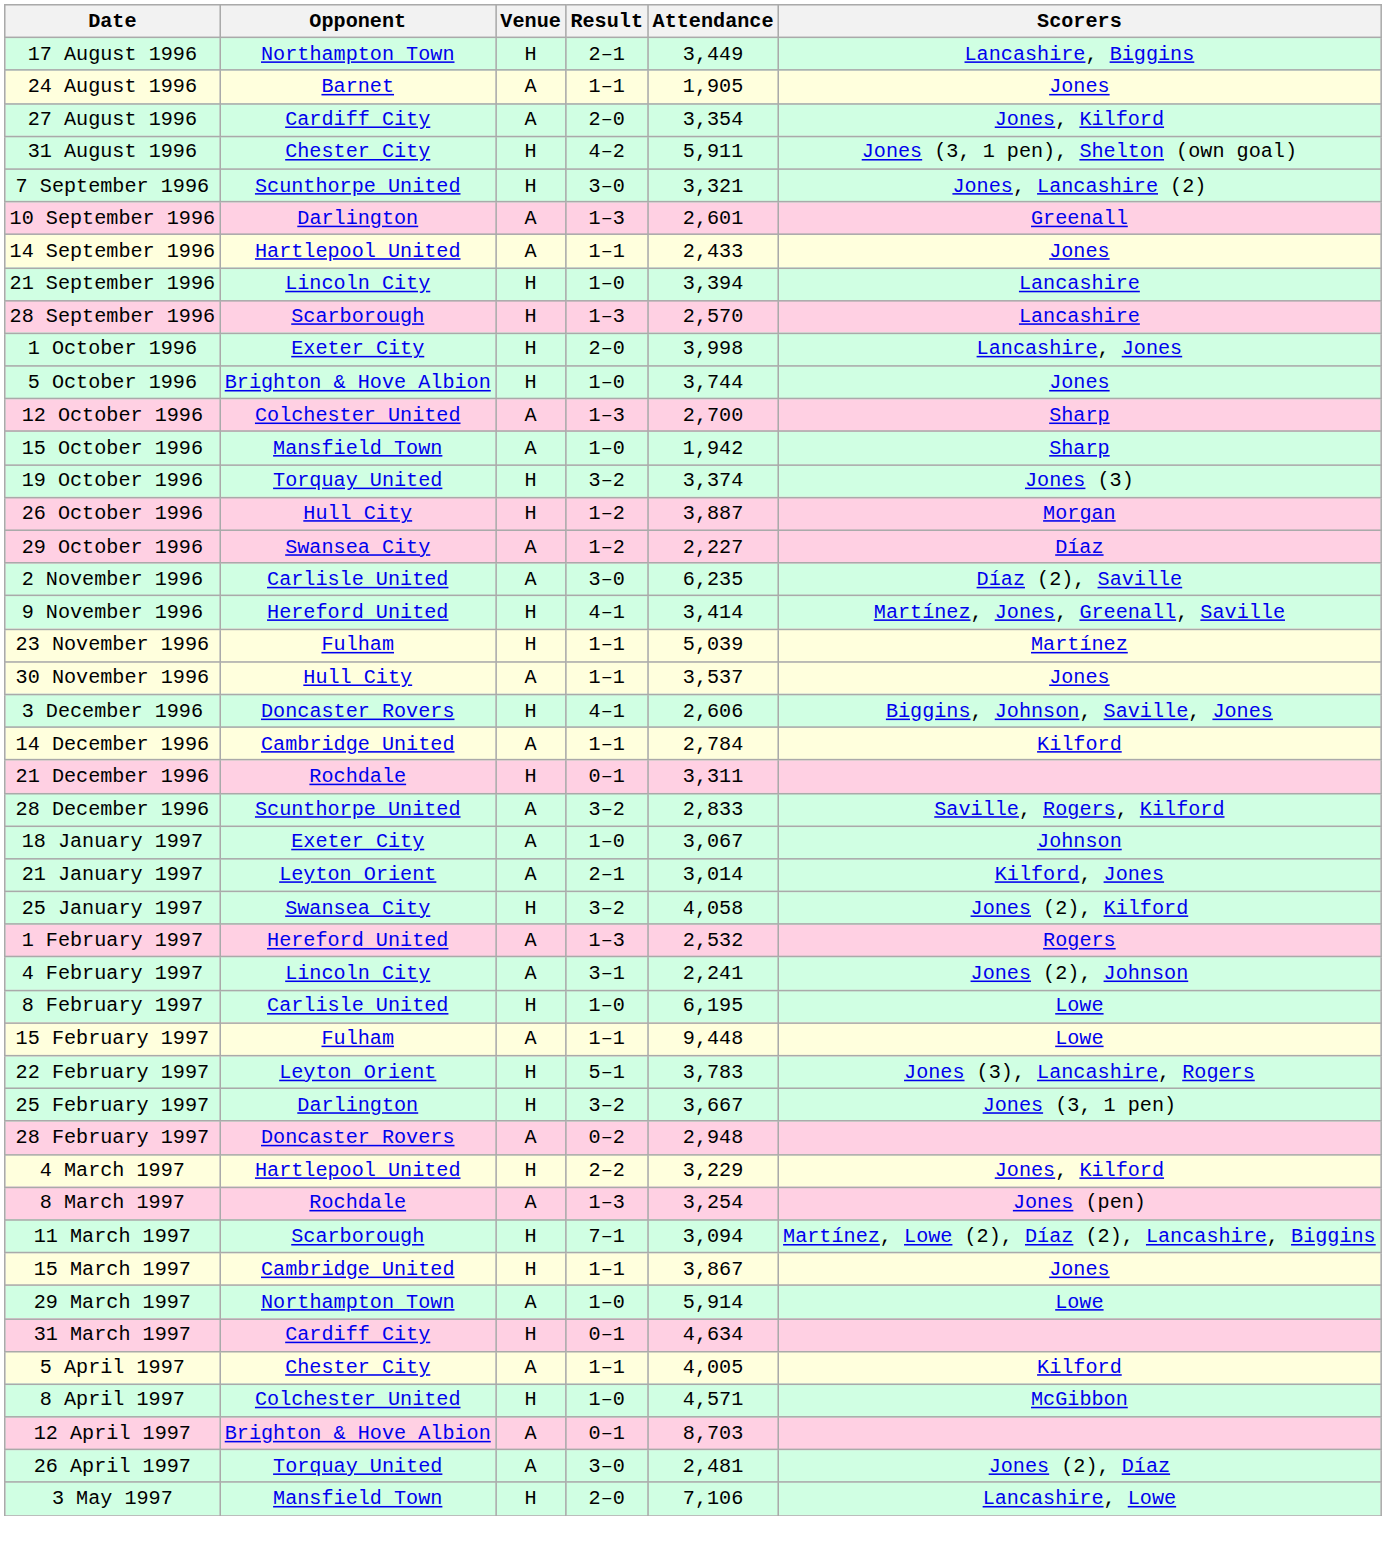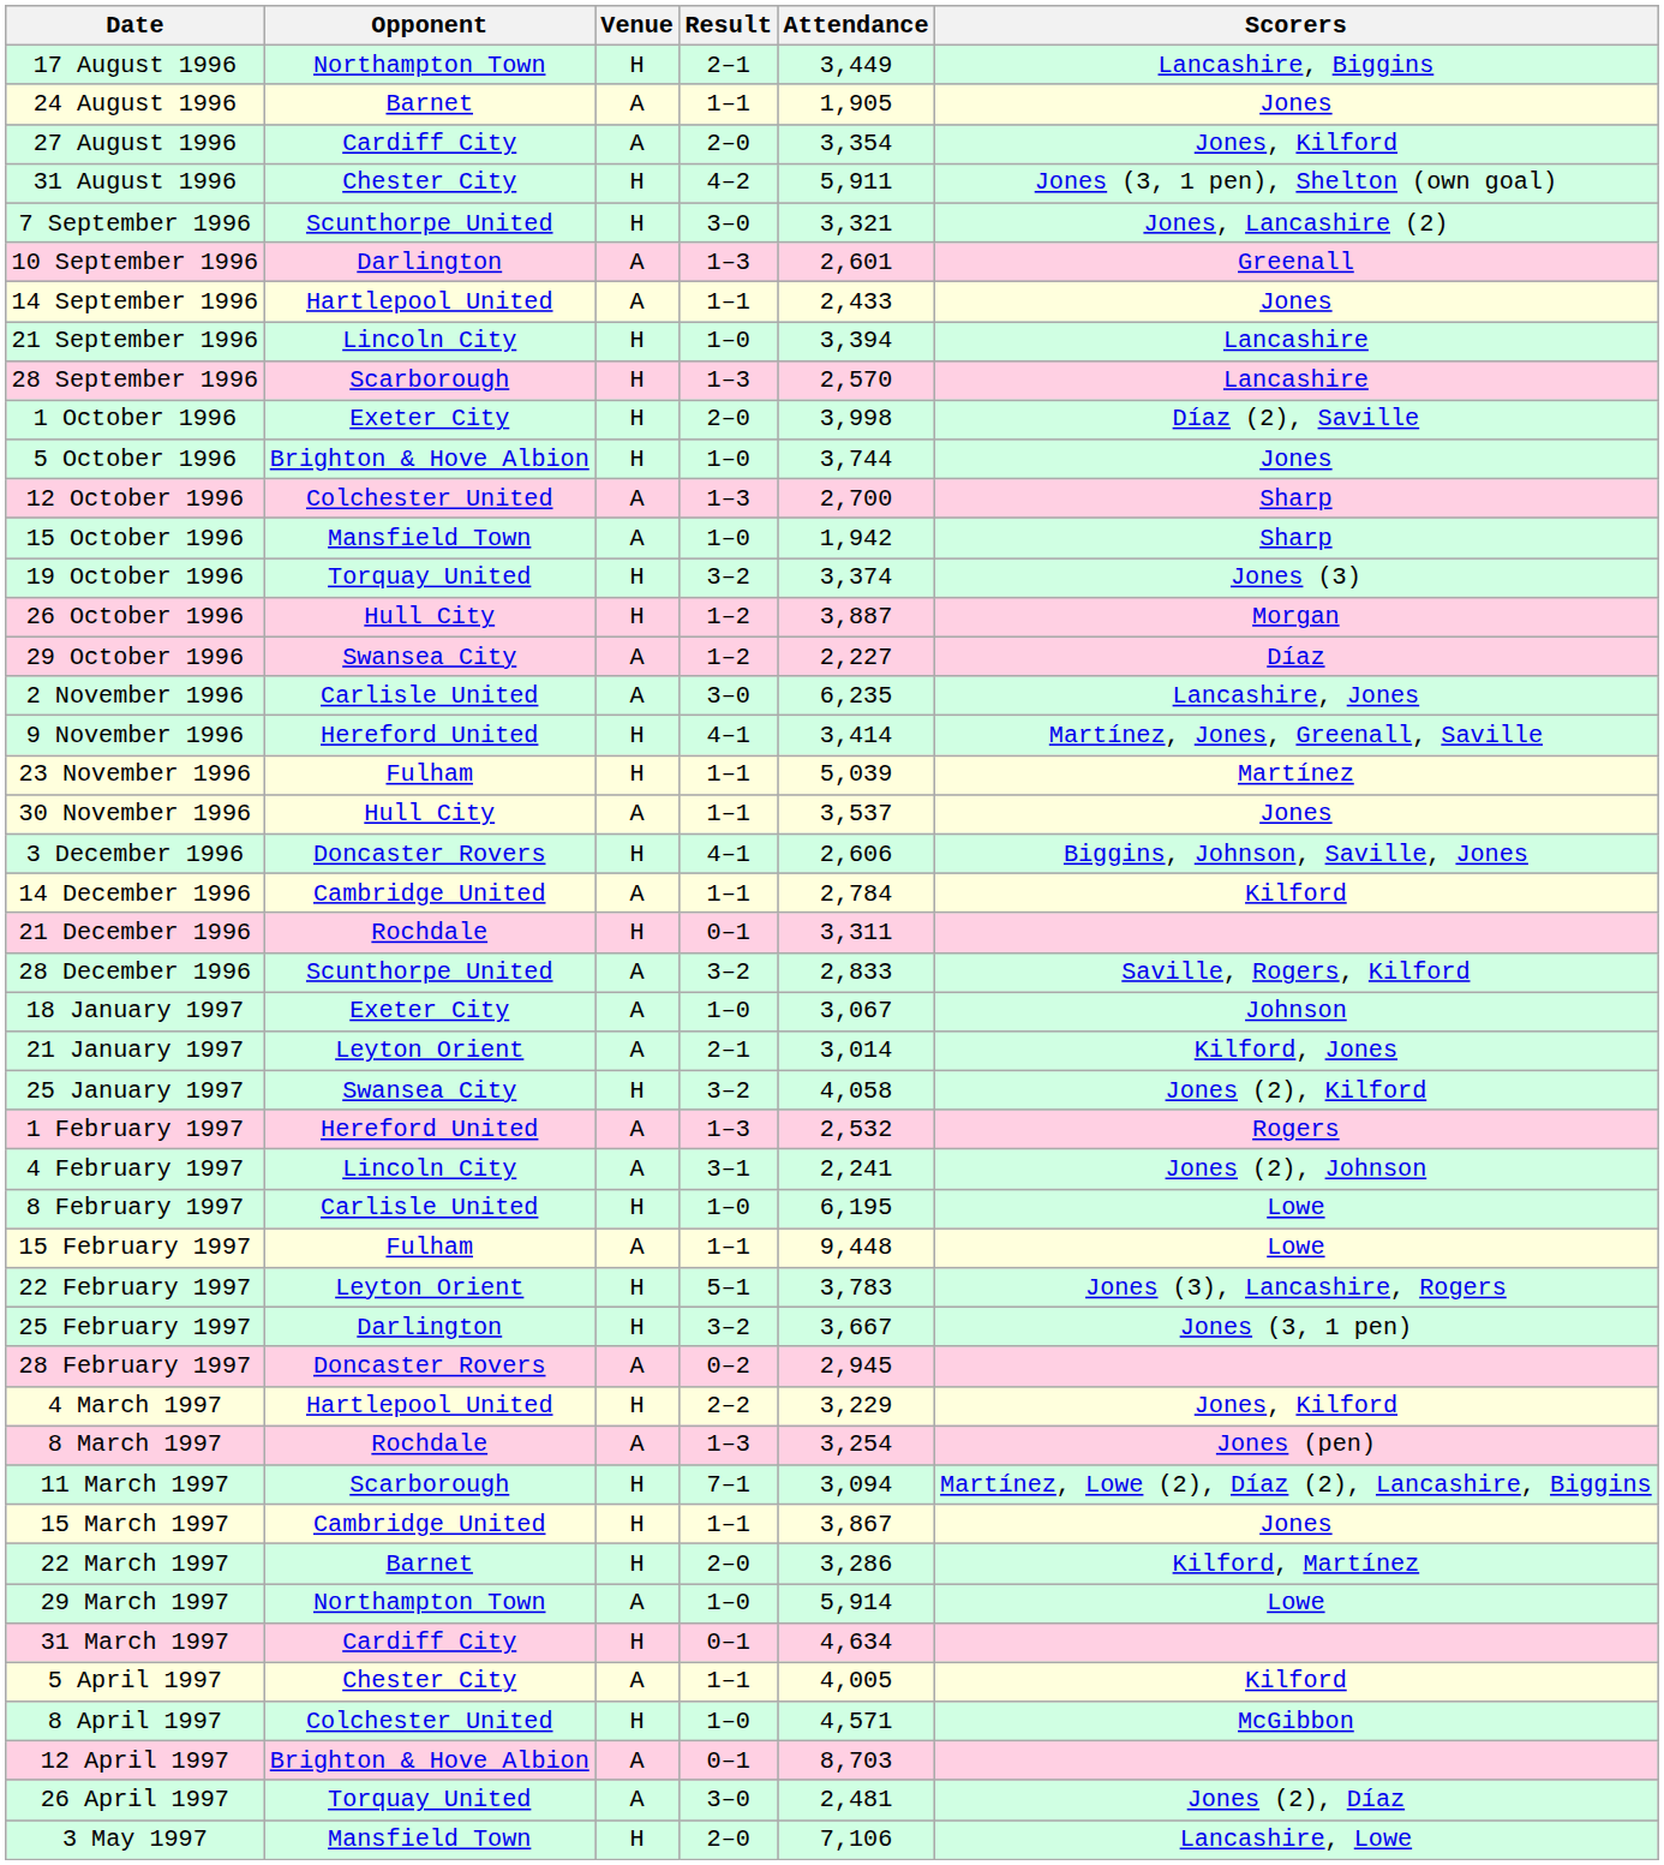 <table class="wikitable sortable" style="font-size:100%; text-align:center">
 <tr>
 <th>Date</th>
 <th>Opponent</th>
 <th>Venue</th>
 <th>Result</th>
 <th>Attendance</th>
 <th>Scorers</th>
 </tr>
 <tr style="background-color: #d0ffe3;">
 <td>17 August 1996</td>
 <td><a href='#'>Northampton Town</a></td>
 <td>H</td>
 <td>2–1</td>
 <td>3,449</td>
 <td><a href='#'>Lancashire</a>, <a href='#'>Biggins</a></td>
 </tr>
 <tr style="background-color: #ffffdd;">
 <td>24 August 1996</td>
 <td><a href='#'>Barnet</a></td>
 <td>A</td>
 <td>1–1</td>
 <td>1,905</td>
 <td><a href='#'>Jones</a></td>
 </tr>
 <tr style="background-color: #d0ffe3;">
 <td>27 August 1996</td>
 <td><a href='#'>Cardiff City</a></td>
 <td>A</td>
 <td>2–0</td>
 <td>3,354</td>
 <td><a href='#'>Jones</a>, <a href='#'>Kilford</a></td>
 </tr>
 <tr style="background-color: #d0ffe3;">
 <td>31 August 1996</td>
 <td><a href='#'>Chester City</a></td>
 <td>H</td>
 <td>4–2</td>
 <td>5,911</td>
 <td><a href='#'>Jones</a> (3, 1 pen), <a href='#'>Shelton</a> (own goal)</td>
 </tr>
 <tr style="background-color: #d0ffe3;">
 <td>7 September 1996</td>
 <td><a href='#'>Scunthorpe United</a></td>
 <td>H</td>
 <td>3–0</td>
 <td>3,321</td>
 <td><a href='#'>Jones</a>, <a href='#'>Lancashire</a> (2)</td>
 </tr>
 <tr style="background-color: #ffd0e3;">
 <td>10 September 1996</td>
 <td><a href='#'>Darlington</a></td>
 <td>A</td>
 <td>1–3</td>
 <td>2,601</td>
 <td><a href='#'>Greenall</a></td>
 </tr>
 <tr style="background-color: #ffffdd;">
 <td>14 September 1996</td>
 <td><a href='#'>Hartlepool United</a></td>
 <td>A</td>
 <td>1–1</td>
 <td>2,433</td>
 <td><a href='#'>Jones</a></td>
 </tr>
 <tr style="background-color: #d0ffe3;">
 <td>21 September 1996</td>
 <td><a href='#'>Lincoln City</a></td>
 <td>H</td>
 <td>1–0</td>
 <td>3,394</td>
 <td><a href='#'>Lancashire</a></td>
 </tr>
 <tr style="background-color: #ffd0e3;">
 <td>28 September 1996</td>
 <td><a href='#'>Scarborough</a></td>
 <td>H</td>
 <td>1–3</td>
 <td>2,570</td>
 <td><a href='#'>Lancashire</a></td>
 </tr>
 <tr style="background-color: #d0ffe3;">
 <td>1 October 1996</td>
 <td><a href='#'>Exeter City</a></td>
 <td>H</td>
 <td>2–0</td>
 <td>3,998</td>
-<td><a href='#'>Lancashire</a>, <a href='#'>Jones</a></td>
+<td><a href='#'>Díaz</a> (2), <a href='#'>Saville</a></td>
 </tr>
 <tr style="background-color: #d0ffe3;">
 <td>5 October 1996</td>
 <td><a href='#'>Brighton & Hove Albion</a></td>
 <td>H</td>
 <td>1–0</td>
 <td>3,744</td>
 <td><a href='#'>Jones</a></td>
 </tr>
 <tr style="background-color: #ffd0e3;">
 <td>12 October 1996</td>
 <td><a href='#'>Colchester United</a></td>
 <td>A</td>
 <td>1–3</td>
 <td>2,700</td>
 <td><a href='#'>Sharp</a></td>
 </tr>
 <tr style="background-color: #d0ffe3;">
 <td>15 October 1996</td>
 <td><a href='#'>Mansfield Town</a></td>
 <td>A</td>
 <td>1–0</td>
 <td>1,942</td>
 <td><a href='#'>Sharp</a></td>
 </tr>
 <tr style="background-color: #d0ffe3;">
 <td>19 October 1996</td>
 <td><a href='#'>Torquay United</a></td>
 <td>H</td>
 <td>3–2</td>
 <td>3,374</td>
 <td><a href='#'>Jones</a> (3)</td>
 </tr>
 <tr style="background-color: #ffd0e3;">
 <td>26 October 1996</td>
 <td><a href='#'>Hull City</a></td>
 <td>H</td>
 <td>1–2</td>
 <td>3,887</td>
 <td><a href='#'>Morgan</a></td>
 </tr>
 <tr style="background-color: #ffd0e3;">
 <td>29 October 1996</td>
 <td><a href='#'>Swansea City</a></td>
 <td>A</td>
 <td>1–2</td>
 <td>2,227</td>
 <td><a href='#'>Díaz</a></td>
 </tr>
 <tr style="background-color: #d0ffe3;">
 <td>2 November 1996</td>
 <td><a href='#'>Carlisle United</a></td>
 <td>A</td>
 <td>3–0</td>
 <td>6,235</td>
-<td><a href='#'>Díaz</a> (2), <a href='#'>Saville</a></td>
+<td><a href='#'>Lancashire</a>, <a href='#'>Jones</a></td>
 </tr>
 <tr style="background-color: #d0ffe3;">
 <td>9 November 1996</td>
 <td><a href='#'>Hereford United</a></td>
 <td>H</td>
 <td>4–1</td>
 <td>3,414</td>
 <td><a href='#'>Martínez</a>, <a href='#'>Jones</a>, <a href='#'>Greenall</a>, <a href='#'>Saville</a></td>
 </tr>
 <tr style="background-color: #ffffdd;">
 <td>23 November 1996</td>
 <td><a href='#'>Fulham</a></td>
 <td>H</td>
 <td>1–1</td>
 <td>5,039</td>
 <td><a href='#'>Martínez</a></td>
 </tr>
 <tr style="background-color: #ffffdd;">
 <td>30 November 1996</td>
 <td><a href='#'>Hull City</a></td>
 <td>A</td>
 <td>1–1</td>
 <td>3,537</td>
 <td><a href='#'>Jones</a></td>
 </tr>
 <tr style="background-color: #d0ffe3;">
 <td>3 December 1996</td>
 <td><a href='#'>Doncaster Rovers</a></td>
 <td>H</td>
 <td>4–1</td>
 <td>2,606</td>
 <td><a href='#'>Biggins</a>, <a href='#'>Johnson</a>, <a href='#'>Saville</a>, <a href='#'>Jones</a></td>
 </tr>
 <tr style="background-color: #ffffdd;">
 <td>14 December 1996</td>
 <td><a href='#'>Cambridge United</a></td>
 <td>A</td>
 <td>1–1</td>
 <td>2,784</td>
 <td><a href='#'>Kilford</a></td>
 </tr>
 <tr style="background-color: #ffd0e3;">
 <td>21 December 1996</td>
 <td><a href='#'>Rochdale</a></td>
 <td>H</td>
 <td>0–1</td>
 <td>3,311</td>
 <td></td>
 </tr>
 <tr style="background-color: #d0ffe3;">
 <td>28 December 1996</td>
 <td><a href='#'>Scunthorpe United</a></td>
 <td>A</td>
 <td>3–2</td>
 <td>2,833</td>
 <td><a href='#'>Saville</a>, <a href='#'>Rogers</a>, <a href='#'>Kilford</a></td>
 </tr>
 <tr style="background-color: #d0ffe3;">
 <td>18 January 1997</td>
 <td><a href='#'>Exeter City</a></td>
 <td>A</td>
 <td>1–0</td>
 <td>3,067</td>
 <td><a href='#'>Johnson</a></td>
 </tr>
 <tr style="background-color: #d0ffe3;">
 <td>21 January 1997</td>
 <td><a href='#'>Leyton Orient</a></td>
 <td>A</td>
 <td>2–1</td>
 <td>3,014</td>
 <td><a href='#'>Kilford</a>, <a href='#'>Jones</a></td>
 </tr>
 <tr style="background-color: #d0ffe3;">
 <td>25 January 1997</td>
 <td><a href='#'>Swansea City</a></td>
 <td>H</td>
 <td>3–2</td>
 <td>4,058</td>
 <td><a href='#'>Jones</a> (2), <a href='#'>Kilford</a></td>
 </tr>
 <tr style="background-color: #ffd0e3;">
 <td>1 February 1997</td>
 <td><a href='#'>Hereford United</a></td>
 <td>A</td>
 <td>1–3</td>
 <td>2,532</td>
 <td><a href='#'>Rogers</a></td>
 </tr>
 <tr style="background-color: #d0ffe3;">
 <td>4 February 1997</td>
 <td><a href='#'>Lincoln City</a></td>
 <td>A</td>
 <td>3–1</td>
 <td>2,241</td>
 <td><a href='#'>Jones</a> (2), <a href='#'>Johnson</a></td>
 </tr>
 <tr style="background-color: #d0ffe3;">
 <td>8 February 1997</td>
 <td><a href='#'>Carlisle United</a></td>
 <td>H</td>
 <td>1–0</td>
 <td>6,195</td>
 <td><a href='#'>Lowe</a></td>
 </tr>
 <tr style="background-color: #ffffdd;">
 <td>15 February 1997</td>
 <td><a href='#'>Fulham</a></td>
 <td>A</td>
 <td>1–1</td>
 <td>9,448</td>
 <td><a href='#'>Lowe</a></td>
 </tr>
 <tr style="background-color: #d0ffe3;">
 <td>22 February 1997</td>
 <td><a href='#'>Leyton Orient</a></td>
 <td>H</td>
 <td>5–1</td>
 <td>3,783</td>
 <td><a href='#'>Jones</a> (3), <a href='#'>Lancashire</a>, <a href='#'>Rogers</a></td>
 </tr>
 <tr style="background-color: #d0ffe3;">
 <td>25 February 1997</td>
 <td><a href='#'>Darlington</a></td>
 <td>H</td>
 <td>3–2</td>
 <td>3,667</td>
 <td><a href='#'>Jones</a> (3, 1 pen)</td>
 </tr>
 <tr style="background-color: #ffd0e3;">
 <td>28 February 1997</td>
 <td><a href='#'>Doncaster Rovers</a></td>
 <td>A</td>
 <td>0–2</td>
-<td>2,948</td>
+<td>2,945</td>
 <td></td>
 </tr>
 <tr style="background-color: #ffffdd;">
 <td>4 March 1997</td>
 <td><a href='#'>Hartlepool United</a></td>
 <td>H</td>
 <td>2–2</td>
 <td>3,229</td>
 <td><a href='#'>Jones</a>, <a href='#'>Kilford</a></td>
 </tr>
 <tr style="background-color: #ffd0e3;">
 <td>8 March 1997</td>
 <td><a href='#'>Rochdale</a></td>
 <td>A</td>
 <td>1–3</td>
 <td>3,254</td>
 <td><a href='#'>Jones</a> (pen)</td>
 </tr>
 <tr style="background-color: #d0ffe3;">
 <td>11 March 1997</td>
 <td><a href='#'>Scarborough</a></td>
 <td>H</td>
 <td>7–1</td>
 <td>3,094</td>
 <td><a href='#'>Martínez</a>, <a href='#'>Lowe</a> (2), <a href='#'>Díaz</a> (2), <a href='#'>Lancashire</a>, <a href='#'>Biggins</a></td>
 </tr>
 <tr style="background-color: #ffffdd;">
 <td>15 March 1997</td>
 <td><a href='#'>Cambridge United</a></td>
 <td>H</td>
 <td>1–1</td>
 <td>3,867</td>
 <td><a href='#'>Jones</a></td>
+</tr>
+<tr style="background-color: #d0ffe3;">
+<td>22 March 1997</td>
+<td><a href='#'>Barnet</a></td>
+<td>H</td>
+<td>2–0</td>
+<td>3,286</td>
+<td><a href='#'>Kilford</a>, <a href='#'>Martínez</a></td>
 </tr>
 <tr style="background-color: #d0ffe3;">
 <td>29 March 1997</td>
 <td><a href='#'>Northampton Town</a></td>
 <td>A</td>
 <td>1–0</td>
 <td>5,914</td>
 <td><a href='#'>Lowe</a></td>
 </tr>
 <tr style="background-color: #ffd0e3;">
 <td>31 March 1997</td>
 <td><a href='#'>Cardiff City</a></td>
 <td>H</td>
 <td>0–1</td>
 <td>4,634</td>
 <td></td>
 </tr>
 <tr style="background-color: #ffffdd;">
 <td>5 April 1997</td>
 <td><a href='#'>Chester City</a></td>
 <td>A</td>
 <td>1–1</td>
 <td>4,005</td>
 <td><a href='#'>Kilford</a></td>
 </tr>
 <tr style="background-color: #d0ffe3;">
 <td>8 April 1997</td>
 <td><a href='#'>Colchester United</a></td>
 <td>H</td>
 <td>1–0</td>
 <td>4,571</td>
 <td><a href='#'>McGibbon</a></td>
 </tr>
 <tr style="background-color: #ffd0e3;">
 <td>12 April 1997</td>
 <td><a href='#'>Brighton & Hove Albion</a></td>
 <td>A</td>
 <td>0–1</td>
 <td>8,703</td>
 <td></td>
 </tr>
 <tr style="background-color: #d0ffe3;">
 <td>26 April 1997</td>
 <td><a href='#'>Torquay United</a></td>
 <td>A</td>
 <td>3–0</td>
 <td>2,481</td>
 <td><a href='#'>Jones</a> (2), <a href='#'>Díaz</a></td>
 </tr>
 <tr style="background-color: #d0ffe3;">
 <td>3 May 1997</td>
 <td><a href='#'>Mansfield Town</a></td>
 <td>H</td>
 <td>2–0</td>
 <td>7,106</td>
 <td><a href='#'>Lancashire</a>, <a href='#'>Lowe</a></td>
 </tr>
 </table>
